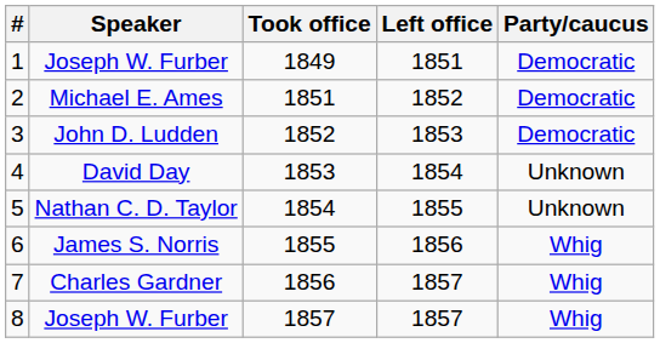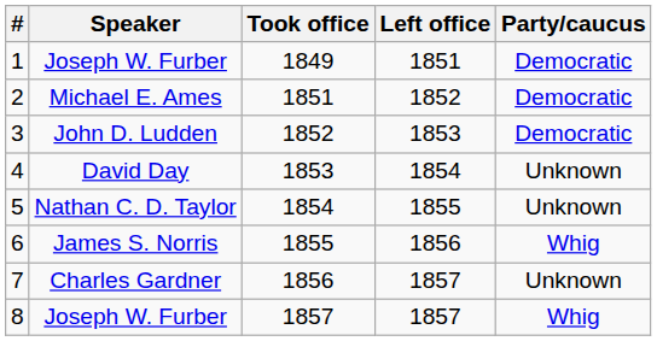 <table class=wikitable style="text-align:center">
 <tr>
 <th>#</th>
 <th>Speaker</th>
 <th>Took office</th>
 <th>Left office</th>
 <th>Party/caucus</th>
 </tr>
 <tr>
 <td>1</td>
 <td><a href='#'>Joseph W. Furber</a></td>
 <td>1849</td>
 <td>1851</td>
 <td><a href='#'>Democratic</a></td>
 </tr>
 <tr>
 <td>2</td>
 <td><a href='#'>Michael E. Ames</a></td>
 <td>1851</td>
 <td>1852</td>
 <td><a href='#'>Democratic</a></td>
 </tr>
 <tr>
 <td>3</td>
 <td><a href='#'>John D. Ludden</a></td>
 <td>1852</td>
 <td>1853</td>
 <td><a href='#'>Democratic</a></td>
 </tr>
 <tr>
 <td>4</td>
 <td><a href='#'>David Day</a></td>
 <td>1853</td>
 <td>1854</td>
 <td>Unknown</td>
 </tr>
 <tr>
 <td>5</td>
 <td><a href='#'>Nathan C. D. Taylor</a></td>
 <td>1854</td>
 <td>1855</td>
 <td>Unknown</td>
 </tr>
 <tr>
 <td>6</td>
 <td><a href='#'>James S. Norris</a></td>
 <td>1855</td>
 <td>1856</td>
 <td><a href='#'>Whig</a></td>
 </tr>
 <tr>
 <td>7</td>
 <td><a href='#'>Charles Gardner</a></td>
 <td>1856</td>
 <td>1857</td>
-<td><a href='#'>Whig</a></td>
+<td>Unknown</td>
 </tr>
 <tr>
 <td>8</td>
 <td><a href='#'>Joseph W. Furber</a></td>
 <td>1857</td>
 <td>1857</td>
 <td><a href='#'>Whig</a></td>
 </tr>
 </table>
